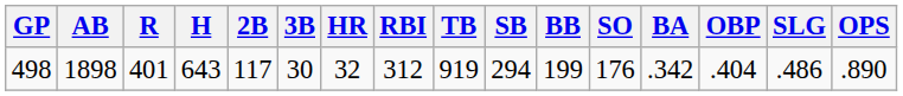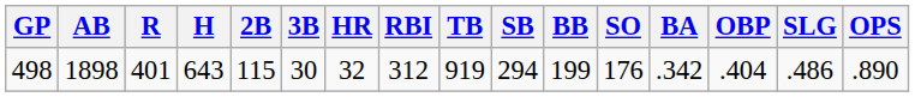 <table class="wikitable">
 <tr>
 <th><a href='#'>GP</a></th>
 <th><a href='#'>AB</a></th>
 <th><a href='#'>R</a></th>
 <th><a href='#'>H</a></th>
 <th><a href='#'>2B</a></th>
 <th><a href='#'>3B</a></th>
 <th><a href='#'>HR</a></th>
 <th><a href='#'>RBI</a></th>
 <th><a href='#'>TB</a></th>
 <th><a href='#'>SB</a></th>
 <th><a href='#'>BB</a></th>
 <th><a href='#'>SO</a></th>
 <th><a href='#'>BA</a></th>
 <th><a href='#'>OBP</a></th>
 <th><a href='#'>SLG</a></th>
 <th><a href='#'>OPS</a></th>
 </tr>
 <tr align=center>
 <td>498</td>
 <td>1898</td>
 <td>401</td>
 <td>643</td>
-<td>117</td>
+<td>115</td>
 <td>30</td>
 <td>32</td>
 <td>312</td>
 <td>919</td>
 <td>294</td>
 <td>199</td>
 <td>176</td>
 <td>.342</td>
 <td>.404</td>
 <td>.486</td>
 <td>.890</td>
 </tr>
 </table>
